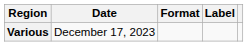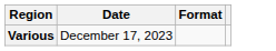 <table class="wikitable plainrowheaders">
 <tr>
 <th>Region</th>
 <th>Date</th>
 <th>Format</th>
-<th>Label</th>
 <th></th>
 </tr>
 <tr>
 <th scope=row>Various</th>
 <td>December 17, 2023</td>
 <td></td>
 <td></td>
-<td></td>
 </tr>
 </table>
